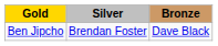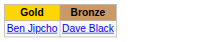 <table class="wikitable">
 <tr>
 <th scope=col style="background-color:gold;">Gold</th>
-<th scope=col style="background-color:silver;">Silver</th>
 <th scope=col style="background-color:#cc9966;">Bronze</th>
 </tr>
 <tr>
 <td><a href='#'>Ben Jipcho</a><br><em></em></td>
-<td><a href='#'>Brendan Foster</a><br><em></em></td>
 <td><a href='#'>Dave Black</a><br><em></em></td>
 </tr>
 </table>
